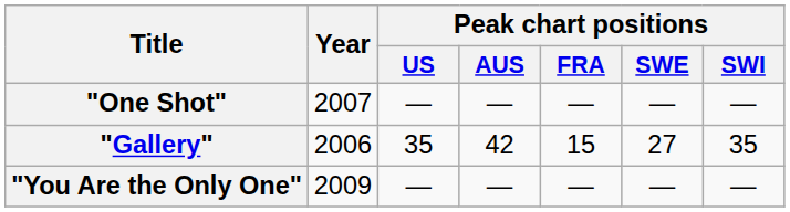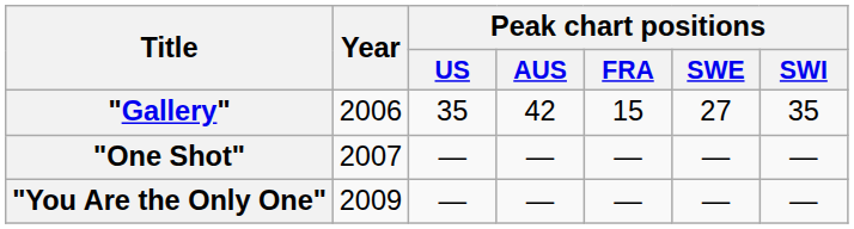 <table class="wikitable plainrowheaders" style="text-align:center">
 <tr>
 <th scope="col" rowspan="2">Title</th>
 <th scope="col" rowspan="2">Year</th>
 <th scope="col" colspan="5">Peak chart positions</th>
 </tr>
 <tr>
 <th scope="col" style="width:3em;font-size:90%;"><a href='#'>US</a><br></th>
 <th scope="col" style="width:3em;font-size:90%;"><a href='#'>AUS</a><br></th>
 <th scope="col" style="width:3em;font-size:90%;"><a href='#'>FRA</a><br></th>
 <th scope="col" style="width:3em;font-size:90%;"><a href='#'>SWE</a><br></th>
 <th scope="col" style="width:3em;font-size:90%;"><a href='#'>SWI</a><br></th>
 </tr>
 <tr>
+<th scope="row">"<a href='#'>Gallery</a>"</th>
+<td>2006</td>
+<td>35</td>
+<td>42</td>
+<td>15</td>
+<td>27</td>
+<td>35</td>
+</tr>
+<tr>
 <th scope="row">"One Shot"</th>
 <td>2007</td>
 <td>—</td>
 <td>—</td>
 <td>—</td>
 <td>—</td>
 <td>—</td>
-</tr>
-<tr>
-<th scope="row">"<a href='#'>Gallery</a>"</th>
-<td>2006</td>
-<td>35</td>
-<td>42</td>
-<td>15</td>
-<td>27</td>
-<td>35</td>
 </tr>
 <tr>
 <th scope="row">"You Are the Only One" </th>
 <td>2009</td>
 <td>—</td>
 <td>—</td>
 <td>—</td>
 <td>—</td>
 <td>—</td>
 </tr>
 </table>
